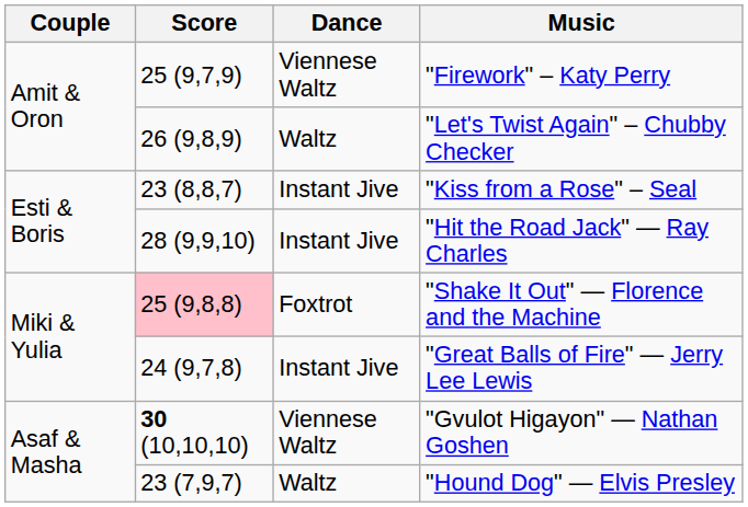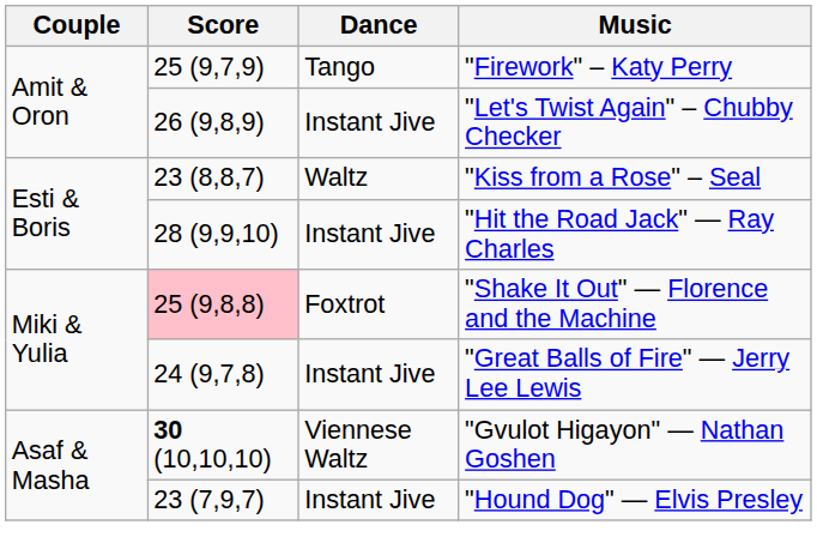 <table class="wikitable" style="width:80%;">
 <tr>
 <th>Couple</th>
 <th>Score</th>
 <th>Dance</th>
 <th>Music</th>
 </tr>
 <tr>
 <td rowspan=2>Amit & Oron</td>
 <td>25 (9,7,9)</td>
-<td>Viennese Waltz</td>
+<td>Tango</td>
 <td>"<a href='#'>Firework</a>" – <a href='#'>Katy Perry</a></td>
 </tr>
 <tr>
 <td>26 (9,8,9)</td>
-<td>Waltz</td>
+<td>Instant Jive</td>
 <td>"<a href='#'>Let's Twist Again</a>" – <a href='#'>Chubby Checker</a></td>
 </tr>
 <tr>
 <td rowspan=2>Esti & Boris</td>
 <td>23 (8,8,7)</td>
-<td>Instant Jive</td>
+<td>Waltz</td>
 <td>"<a href='#'>Kiss from a Rose</a>" – <a href='#'>Seal</a></td>
 </tr>
 <tr>
 <td>28 (9,9,10)</td>
 <td>Instant Jive</td>
 <td>"<a href='#'>Hit the Road Jack</a>" — <a href='#'>Ray Charles</a></td>
 </tr>
 <tr>
 <td rowspan=2>Miki & Yulia</td>
 <td style="background: pink;">25 (9,8,8)</td>
 <td>Foxtrot</td>
 <td>"<a href='#'>Shake It Out</a>" — <a href='#'>Florence and the Machine</a></td>
 </tr>
 <tr>
 <td>24 (9,7,8)</td>
 <td>Instant Jive</td>
 <td>"<a href='#'>Great Balls of Fire</a>" — <a href='#'>Jerry Lee Lewis</a></td>
 </tr>
 <tr>
 <td rowspan=2>Asaf & Masha</td>
 <td><strong>30</strong> (10,10,10)</td>
 <td>Viennese Waltz</td>
 <td>"Gvulot Higayon" — <a href='#'>Nathan Goshen</a></td>
 </tr>
 <tr>
 <td>23 (7,9,7)</td>
-<td>Waltz</td>
+<td>Instant Jive</td>
 <td>"<a href='#'>Hound Dog</a>" — <a href='#'>Elvis Presley</a></td>
 </tr>
 </table>
